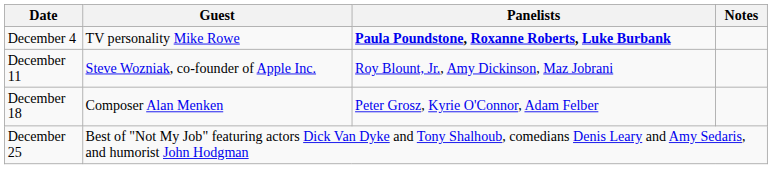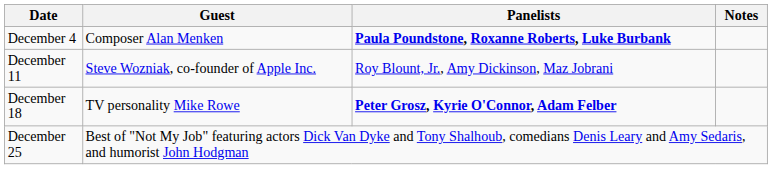 <table class="wikitable">
 <tr>
 <th>Date</th>
 <th>Guest</th>
 <th>Panelists</th>
 <th>Notes</th>
 </tr>
 <tr>
 <td>December 4</td>
-<td>TV personality <a href='#'>Mike Rowe</a></td>
+<td>Composer <a href='#'>Alan Menken</a></td>
 <td><strong><a href='#'>Paula Poundstone</a>, <a href='#'>Roxanne Roberts</a>, <a href='#'>Luke Burbank</a></strong></td>
 <td></td>
 </tr>
 <tr>
 <td>December 11</td>
 <td><a href='#'>Steve Wozniak</a>, co-founder of <a href='#'>Apple Inc.</a></td>
 <td><a href='#'>Roy Blount, Jr.</a>, <a href='#'>Amy Dickinson</a>, <a href='#'>Maz Jobrani</a></td>
 <td></td>
 </tr>
 <tr>
 <td>December 18</td>
-<td>Composer <a href='#'>Alan Menken</a></td>
-<td><a href='#'>Peter Grosz</a>, <a href='#'>Kyrie O'Connor</a>, <a href='#'>Adam Felber</a></td>
+<td>TV personality <a href='#'>Mike Rowe</a></td>
+<td><strong><a href='#'>Peter Grosz</a>, <a href='#'>Kyrie O'Connor</a>, <a href='#'>Adam Felber</a></strong></td>
 <td></td>
 </tr>
 <tr>
 <td>December 25</td>
 <td colspan="3">Best of "Not My Job" featuring actors <a href='#'>Dick Van Dyke</a> and <a href='#'>Tony Shalhoub</a>, comedians <a href='#'>Denis Leary</a> and <a href='#'>Amy Sedaris</a>, and humorist <a href='#'>John Hodgman</a></td>
 </tr>
 </table>
